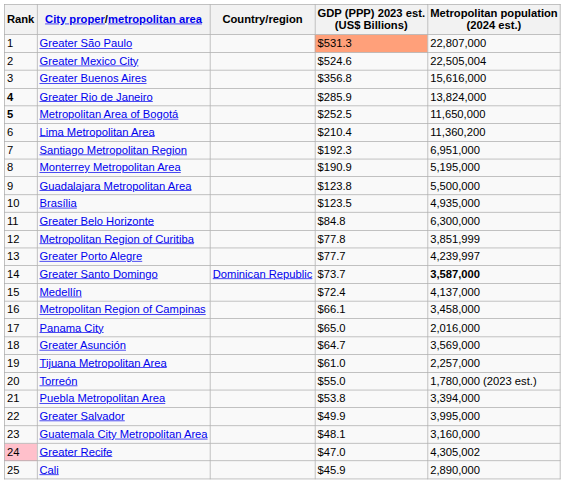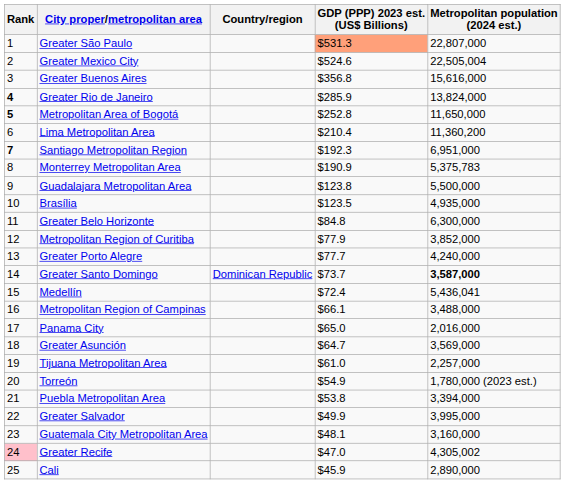 <table class="wikitable sortable">
 <tr>
 <th>Rank</th>
 <th><a href='#'>City proper</a>/<a href='#'>metropolitan area</a></th>
 <th>Country/region</th>
 <th>GDP (PPP) 2023 est.<br>(US$ Billions)</th>
 <th>Metropolitan population<br>(2024 est.)</th>
 </tr>
 <tr>
 <td>1</td>
 <td><a href='#'>Greater São Paulo</a></td>
 <td></td>
 <td style="background: lightsalmon;">$531.3</td>
 <td>22,807,000</td>
 </tr>
 <tr>
 <td>2</td>
 <td><a href='#'>Greater Mexico City</a></td>
 <td></td>
 <td>$524.6</td>
 <td>22,505,004</td>
 </tr>
 <tr>
 <td>3</td>
 <td><a href='#'>Greater Buenos Aires</a></td>
 <td></td>
 <td>$356.8</td>
 <td>15,616,000</td>
 </tr>
 <tr>
 <td><strong>4</strong></td>
 <td><a href='#'>Greater Rio de Janeiro</a></td>
 <td></td>
 <td>$285.9</td>
 <td>13,824,000</td>
 </tr>
 <tr>
 <td><strong>5</strong></td>
 <td><a href='#'>Metropolitan Area of Bogotá</a></td>
 <td></td>
-<td>$252.5</td>
+<td>$252.8</td>
 <td>11,650,000</td>
 </tr>
 <tr>
 <td>6</td>
 <td><a href='#'>Lima Metropolitan Area</a></td>
 <td></td>
 <td>$210.4</td>
 <td>11,360,200</td>
 </tr>
 <tr>
-<td>7</td>
+<td><strong>7</strong></td>
 <td><a href='#'>Santiago Metropolitan Region</a></td>
 <td></td>
 <td>$192.3</td>
 <td>6,951,000</td>
 </tr>
 <tr>
 <td>8</td>
 <td><a href='#'>Monterrey Metropolitan Area</a></td>
 <td></td>
 <td>$190.9</td>
-<td>5,195,000</td>
+<td>5,375,783</td>
 </tr>
 <tr>
 <td>9</td>
 <td><a href='#'>Guadalajara Metropolitan Area</a></td>
 <td></td>
 <td>$123.8</td>
 <td>5,500,000</td>
 </tr>
 <tr>
 <td>10</td>
 <td><a href='#'>Brasília</a></td>
 <td></td>
 <td>$123.5</td>
 <td>4,935,000</td>
 </tr>
 <tr>
 <td>11</td>
 <td><a href='#'>Greater Belo Horizonte</a></td>
 <td></td>
 <td>$84.8</td>
 <td>6,300,000</td>
 </tr>
 <tr>
 <td>12</td>
 <td><a href='#'>Metropolitan Region of Curitiba</a></td>
 <td></td>
-<td>$77.8</td>
-<td>3,851,999</td>
+<td>$77.9</td>
+<td>3,852,000</td>
 </tr>
 <tr>
 <td>13</td>
 <td><a href='#'>Greater Porto Alegre</a></td>
 <td></td>
 <td>$77.7</td>
-<td>4,239,997</td>
+<td>4,240,000</td>
 </tr>
 <tr>
 <td>14</td>
 <td><a href='#'>Greater Santo Domingo</a></td>
 <td> <a href='#'>Dominican Republic</a></td>
 <td>$73.7</td>
 <td><strong>3,587,000</strong></td>
 </tr>
 <tr>
 <td>15</td>
 <td><a href='#'>Medellín</a></td>
 <td></td>
 <td>$72.4</td>
-<td>4,137,000</td>
+<td>5,436,041</td>
 </tr>
 <tr>
 <td>16</td>
 <td><a href='#'>Metropolitan Region of Campinas</a></td>
 <td></td>
 <td>$66.1</td>
-<td>3,458,000</td>
+<td>3,488,000</td>
 </tr>
 <tr>
 <td>17</td>
 <td><a href='#'>Panama City</a></td>
 <td></td>
 <td>$65.0</td>
 <td>2,016,000</td>
 </tr>
 <tr>
 <td>18</td>
 <td><a href='#'>Greater Asunción</a></td>
 <td></td>
 <td>$64.7</td>
 <td>3,569,000</td>
 </tr>
 <tr>
 <td>19</td>
 <td><a href='#'>Tijuana Metropolitan Area</a></td>
 <td></td>
 <td>$61.0</td>
 <td>2,257,000</td>
 </tr>
 <tr>
 <td>20</td>
 <td><a href='#'>Torreón</a></td>
 <td></td>
-<td>$55.0</td>
+<td>$54.9</td>
 <td>1,780,000 (2023 est.)</td>
 </tr>
 <tr>
 <td>21</td>
 <td><a href='#'>Puebla Metropolitan Area</a></td>
 <td></td>
 <td>$53.8</td>
 <td>3,394,000</td>
 </tr>
 <tr>
 <td>22</td>
 <td><a href='#'>Greater Salvador</a></td>
 <td></td>
 <td>$49.9</td>
 <td>3,995,000</td>
 </tr>
 <tr>
 <td>23</td>
 <td><a href='#'>Guatemala City Metropolitan Area</a></td>
 <td></td>
 <td>$48.1</td>
 <td>3,160,000</td>
 </tr>
 <tr>
 <td style="background: pink;">24</td>
 <td><a href='#'>Greater Recife</a></td>
 <td></td>
 <td>$47.0</td>
 <td>4,305,002</td>
 </tr>
 <tr>
 <td>25</td>
 <td><a href='#'>Cali</a></td>
 <td></td>
 <td>$45.9</td>
 <td>2,890,000</td>
 </tr>
 </table>
